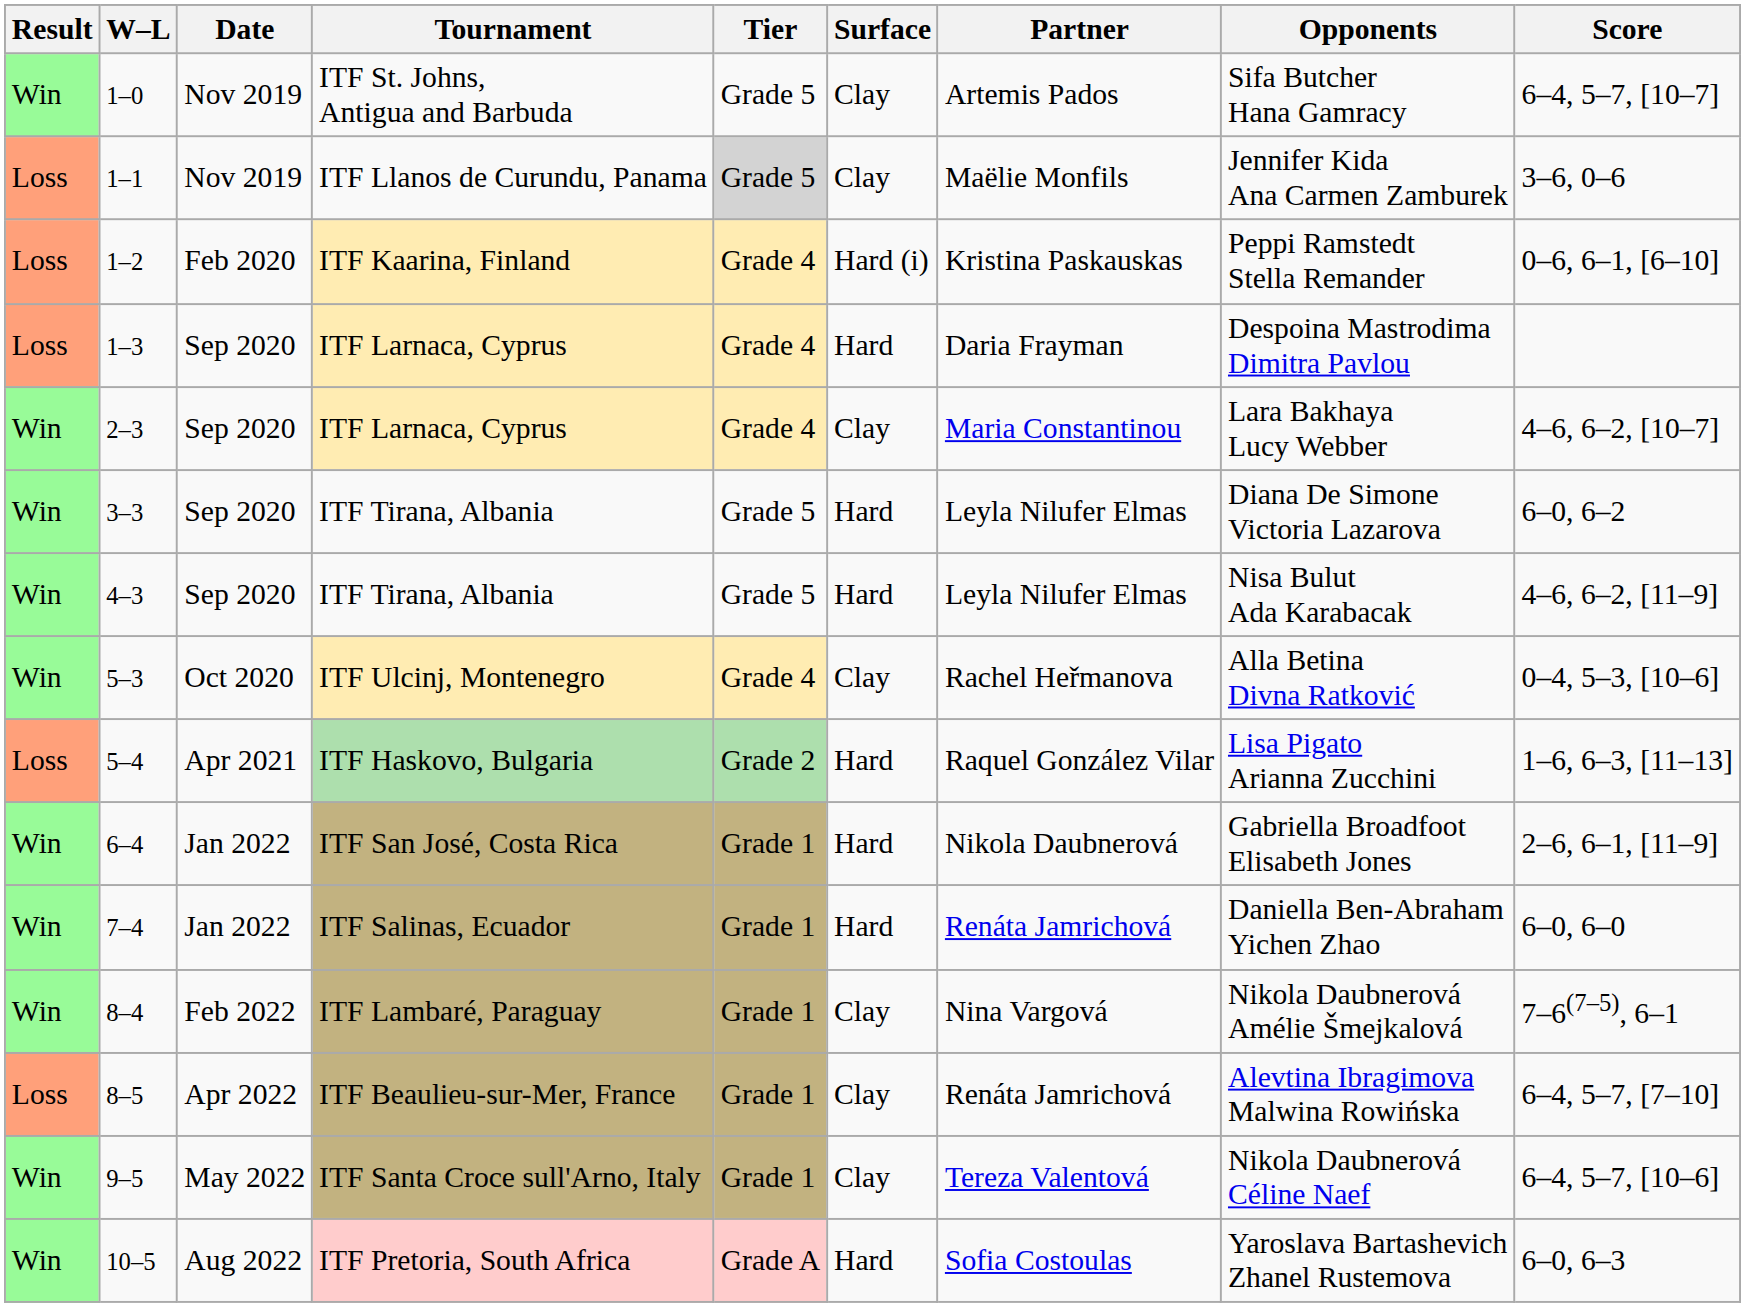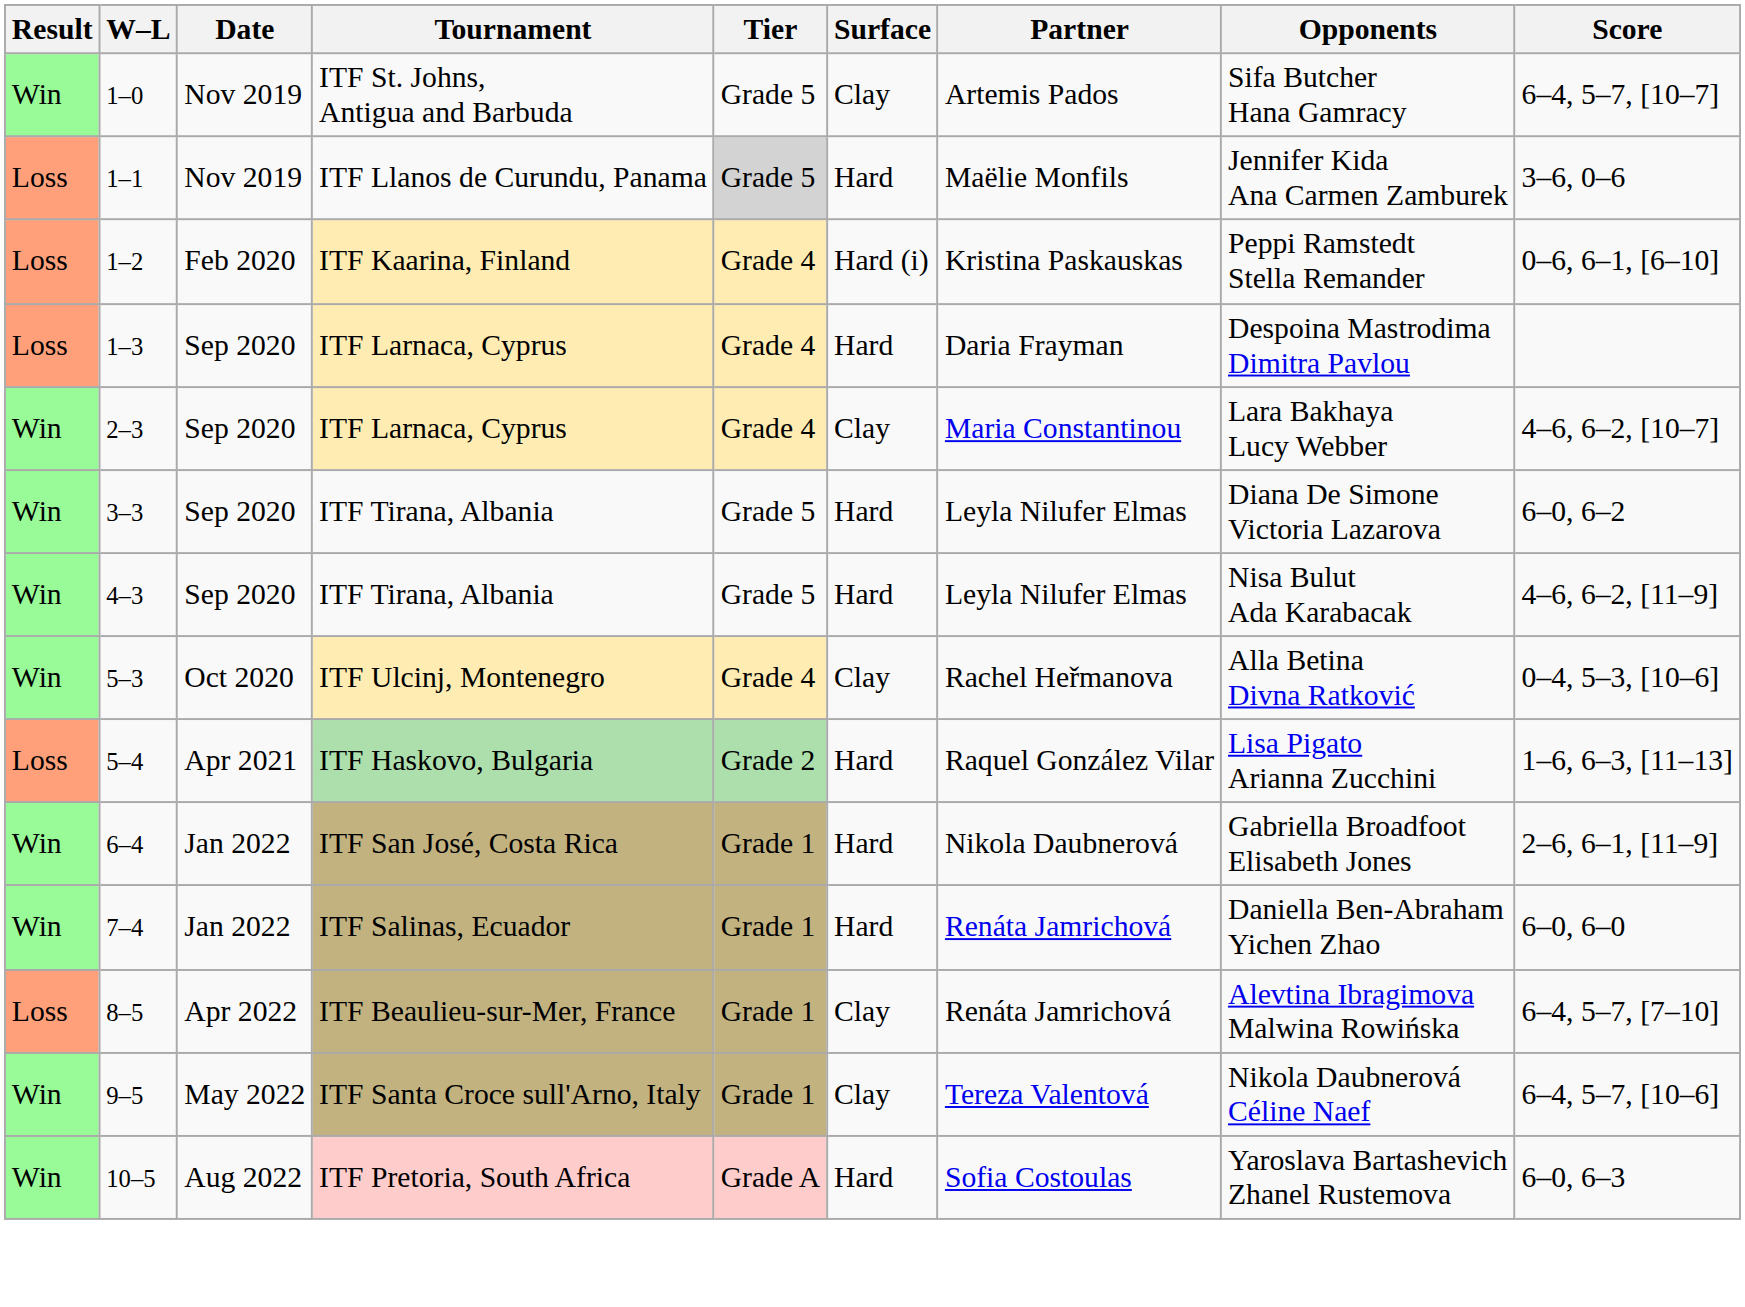 <table class="sortable wikitable" style="font-size:96%">
 <tr>
 <th>Result</th>
 <th class="unsortable">W–L</th>
 <th>Date</th>
 <th>Tournament</th>
 <th>Tier</th>
 <th>Surface</th>
 <th>Partner</th>
 <th>Opponents</th>
 <th class="unsortable">Score</th>
 </tr>
 <tr>
 <td bgcolor="98FB98">Win</td>
 <td><small>1–0</small></td>
 <td>Nov 2019</td>
 <td>ITF St. Johns, <br>Antigua and Barbuda</td>
 <td>Grade 5</td>
 <td>Clay</td>
 <td> Artemis Pados</td>
 <td> Sifa Butcher <br>  Hana Gamracy</td>
 <td>6–4, 5–7, [10–7]</td>
 </tr>
 <tr>
 <td style="background:#ffa07a;">Loss</td>
 <td><small>1–1</small></td>
 <td>Nov 2019</td>
 <td>ITF Llanos de Curundu, Panama</td>
 <td style="background: lightgrey;">Grade 5</td>
-<td>Clay</td>
+<td>Hard</td>
 <td> Maëlie Monfils</td>
 <td> Jennifer Kida <br>  Ana Carmen Zamburek</td>
 <td>3–6, 0–6</td>
 </tr>
 <tr>
 <td style="background:#ffa07a;">Loss</td>
 <td><small>1–2</small></td>
 <td>Feb 2020</td>
 <td bgcolor="#ffecb2">ITF Kaarina, Finland</td>
 <td bgcolor="#ffecb2">Grade 4</td>
 <td>Hard (i)</td>
 <td> Kristina Paskauskas</td>
 <td> Peppi Ramstedt <br>  Stella Remander</td>
 <td>0–6, 6–1, [6–10]</td>
 </tr>
 <tr>
 <td style="background:#ffa07a;">Loss</td>
 <td><small>1–3</small></td>
 <td>Sep 2020</td>
 <td bgcolor="#ffecb2">ITF Larnaca, Cyprus</td>
 <td bgcolor="#ffecb2">Grade 4</td>
 <td>Hard</td>
 <td> Daria Frayman</td>
 <td> Despoina Mastrodima <br>  <a href='#'>Dimitra Pavlou</a></td>
 <td></td>
 </tr>
 <tr>
 <td bgcolor="98FB98">Win</td>
 <td><small>2–3</small></td>
 <td>Sep 2020</td>
 <td bgcolor="#ffecb2">ITF Larnaca, Cyprus</td>
 <td bgcolor="#ffecb2">Grade 4</td>
 <td>Clay</td>
 <td> <a href='#'>Maria Constantinou</a></td>
 <td> Lara Bakhaya <br>  Lucy Webber</td>
 <td>4–6, 6–2, [10–7]</td>
 </tr>
 <tr>
 <td bgcolor="98FB98">Win</td>
 <td><small>3–3</small></td>
 <td>Sep 2020</td>
 <td>ITF Tirana, Albania</td>
 <td>Grade 5</td>
 <td>Hard</td>
 <td> Leyla Nilufer Elmas</td>
 <td> Diana De Simone <br>  Victoria Lazarova</td>
 <td>6–0, 6–2</td>
 </tr>
 <tr>
 <td bgcolor="98FB98">Win</td>
 <td><small>4–3</small></td>
 <td>Sep 2020</td>
 <td>ITF Tirana, Albania</td>
 <td>Grade 5</td>
 <td>Hard</td>
 <td> Leyla Nilufer Elmas</td>
 <td> Nisa Bulut <br>  Ada Karabacak</td>
 <td>4–6, 6–2, [11–9]</td>
 </tr>
 <tr>
 <td bgcolor="98FB98">Win</td>
 <td><small>5–3</small></td>
 <td>Oct 2020</td>
 <td bgcolor="#ffecb2">ITF Ulcinj, Montenegro</td>
 <td bgcolor="#ffecb2">Grade 4</td>
 <td>Clay</td>
 <td> Rachel Heřmanova</td>
 <td> Alla Betina <br>  <a href='#'>Divna Ratković</a></td>
 <td>0–4, 5–3, [10–6]</td>
 </tr>
 <tr>
 <td style="background:#ffa07a;">Loss</td>
 <td><small>5–4</small></td>
 <td>Apr 2021</td>
 <td bgcolor="#ADDFAD">ITF Haskovo, Bulgaria</td>
 <td bgcolor="#ADDFAD">Grade 2</td>
 <td>Hard</td>
 <td> Raquel González Vilar</td>
 <td> <a href='#'>Lisa Pigato</a> <br>  Arianna Zucchini</td>
 <td>1–6, 6–3, [11–13]</td>
 </tr>
 <tr>
 <td bgcolor="98FB98">Win</td>
 <td><small>6–4</small></td>
 <td>Jan 2022</td>
 <td bgcolor="#C2B280">ITF San José, Costa Rica</td>
 <td bgcolor="#C2B280">Grade 1</td>
 <td>Hard</td>
 <td> Nikola Daubnerová</td>
 <td> Gabriella Broadfoot <br>  Elisabeth Jones</td>
 <td>2–6, 6–1, [11–9]</td>
 </tr>
 <tr>
 <td bgcolor="98FB98">Win</td>
 <td><small>7–4</small></td>
 <td>Jan 2022</td>
 <td bgcolor="#C2B280">ITF Salinas, Ecuador</td>
 <td bgcolor="#C2B280">Grade 1</td>
 <td>Hard</td>
 <td> <a href='#'>Renáta Jamrichová</a></td>
 <td> Daniella Ben-Abraham <br>  Yichen Zhao</td>
 <td>6–0, 6–0</td>
 </tr>
 <tr>
-<td bgcolor="98FB98">Win</td>
-<td><small>8–4</small></td>
-<td>Feb 2022</td>
-<td bgcolor="#C2B280">ITF Lambaré, Paraguay</td>
-<td bgcolor="#C2B280">Grade 1</td>
-<td>Clay</td>
-<td> Nina Vargová</td>
-<td> Nikola Daubnerová <br>  Amélie Šmejkalová</td>
-<td>7–6<sup>(7–5)</sup>, 6–1</td>
-</tr>
-<tr>
 <td style="background:#ffa07a;">Loss</td>
 <td><small>8–5</small></td>
 <td>Apr 2022</td>
 <td bgcolor="#C2B280">ITF Beaulieu-sur-Mer, France</td>
 <td bgcolor="#C2B280">Grade 1</td>
 <td>Clay</td>
 <td> Renáta Jamrichová</td>
 <td> <a href='#'>Alevtina Ibragimova</a> <br>  Malwina Rowińska</td>
 <td>6–4, 5–7, [7–10]</td>
 </tr>
 <tr>
 <td bgcolor="98FB98">Win</td>
 <td><small>9–5</small></td>
 <td>May 2022</td>
 <td bgcolor="#C2B280">ITF Santa Croce sull'Arno, Italy</td>
 <td bgcolor="#C2B280">Grade 1</td>
 <td>Clay</td>
 <td> <a href='#'>Tereza Valentová</a></td>
 <td> Nikola Daubnerová <br>  <a href='#'>Céline Naef</a></td>
 <td>6–4, 5–7, [10–6]</td>
 </tr>
 <tr>
 <td bgcolor="98FB98">Win</td>
 <td><small>10–5</small></td>
 <td>Aug 2022</td>
 <td bgcolor="ffcccc">ITF Pretoria, South Africa</td>
 <td bgcolor="ffcccc">Grade A</td>
 <td>Hard</td>
 <td> <a href='#'>Sofia Costoulas</a></td>
 <td> Yaroslava Bartashevich <br>  Zhanel Rustemova</td>
 <td>6–0, 6–3</td>
 </tr>
 </table>
